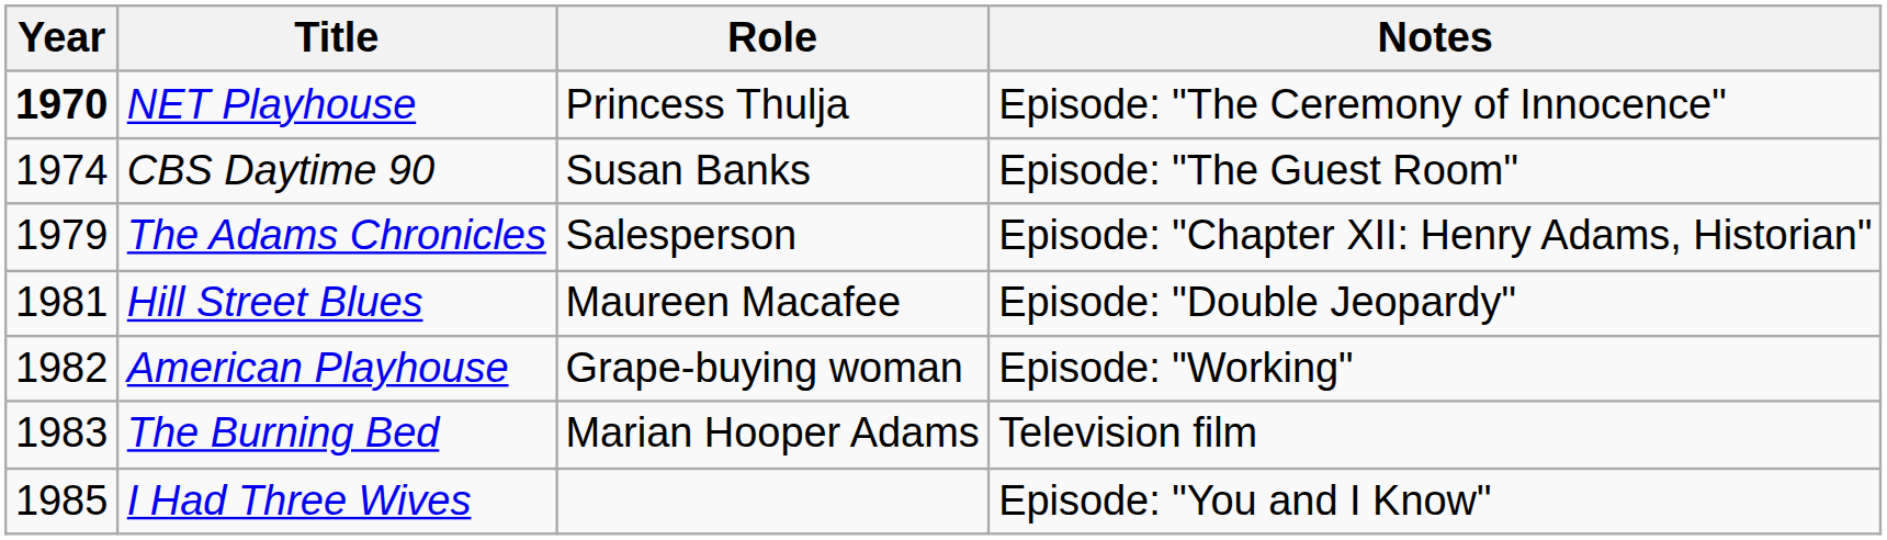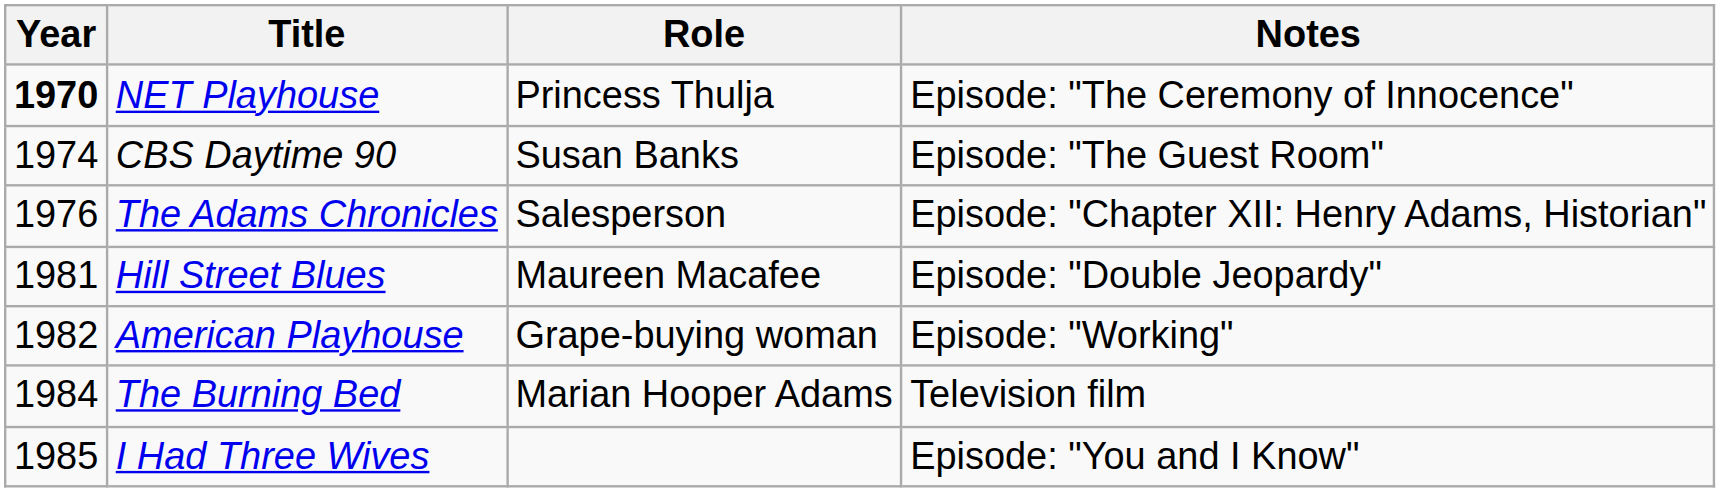 <table class="wikitable sortable">
 <tr>
 <th>Year</th>
 <th>Title</th>
 <th>Role</th>
 <th>Notes</th>
 </tr>
 <tr>
 <td><strong>1970</strong></td>
 <td><em><a href='#'>NET Playhouse</a></em></td>
 <td>Princess Thulja</td>
 <td>Episode: "The Ceremony of Innocence"</td>
 </tr>
 <tr>
 <td>1974</td>
 <td><em>CBS Daytime 90</em></td>
 <td>Susan Banks</td>
 <td>Episode: "The Guest Room"</td>
 </tr>
 <tr>
-<td>1979</td>
+<td>1976</td>
 <td><em><a href='#'>The Adams Chronicles</a></em></td>
 <td>Salesperson</td>
 <td>Episode: "Chapter XII: Henry Adams, Historian"</td>
 </tr>
 <tr>
 <td>1981</td>
 <td><em><a href='#'>Hill Street Blues</a></em></td>
 <td>Maureen Macafee</td>
 <td>Episode: "Double Jeopardy"</td>
 </tr>
 <tr>
 <td>1982</td>
 <td><em><a href='#'>American Playhouse</a></em></td>
 <td>Grape-buying woman</td>
 <td>Episode: "Working"</td>
 </tr>
 <tr>
-<td>1983</td>
+<td>1984</td>
 <td><em><a href='#'>The Burning Bed</a></em></td>
 <td>Marian Hooper Adams</td>
 <td>Television film</td>
 </tr>
 <tr>
 <td>1985</td>
 <td><em><a href='#'>I Had Three Wives</a></em></td>
 <td></td>
 <td>Episode: "You and I Know"</td>
 </tr>
 </table>
